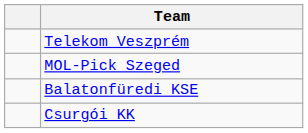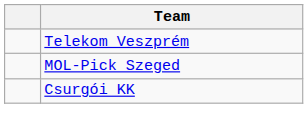 <table class="wikitable" style="text-align:center">
 <tr>
 <th width=25></th>
 <th width=220>Team</th>
 </tr>
 <tr>
 <td></td>
 <td align=left> <a href='#'>Telekom Veszprém</a></td>
 </tr>
 <tr>
 <td></td>
 <td align=left> <a href='#'>MOL-Pick Szeged</a></td>
 </tr>
 <tr>
 <td></td>
-<td align=left> <a href='#'>Balatonfüredi KSE</a></td>
-</tr>
-<tr>
-<td></td>
 <td align=left> <a href='#'>Csurgói KK</a></td>
 </tr>
 </table>
